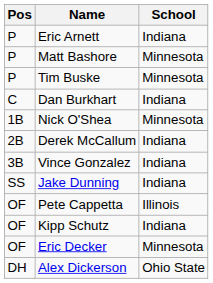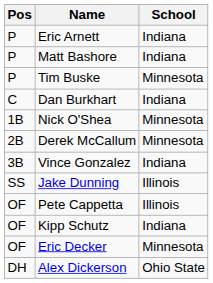 <table class=wikitable>
 <tr>
 <th>Pos</th>
 <th>Name</th>
 <th>School</th>
 </tr>
 <tr>
 <td>P</td>
 <td>Eric Arnett</td>
 <td>Indiana</td>
 </tr>
 <tr>
 <td>P</td>
 <td>Matt Bashore</td>
-<td>Minnesota</td>
+<td>Indiana</td>
 </tr>
 <tr>
 <td>P</td>
 <td>Tim Buske</td>
 <td>Minnesota</td>
 </tr>
 <tr>
 <td>C</td>
 <td>Dan Burkhart</td>
 <td>Indiana</td>
 </tr>
 <tr>
 <td>1B</td>
 <td>Nick O'Shea</td>
 <td>Minnesota</td>
 </tr>
 <tr>
 <td>2B</td>
 <td>Derek McCallum</td>
-<td>Indiana</td>
+<td>Minnesota</td>
 </tr>
 <tr>
 <td>3B</td>
 <td>Vince Gonzalez</td>
 <td>Indiana</td>
 </tr>
 <tr>
 <td>SS</td>
 <td><a href='#'>Jake Dunning</a></td>
-<td>Indiana</td>
+<td>Illinois</td>
 </tr>
 <tr>
 <td>OF</td>
 <td>Pete Cappetta</td>
 <td>Illinois</td>
 </tr>
 <tr>
 <td>OF</td>
 <td>Kipp Schutz</td>
 <td>Indiana</td>
 </tr>
 <tr>
 <td>OF</td>
 <td><a href='#'>Eric Decker</a></td>
 <td>Minnesota</td>
 </tr>
 <tr>
 <td>DH</td>
 <td><a href='#'>Alex Dickerson</a></td>
 <td>Ohio State</td>
 </tr>
 </table>
